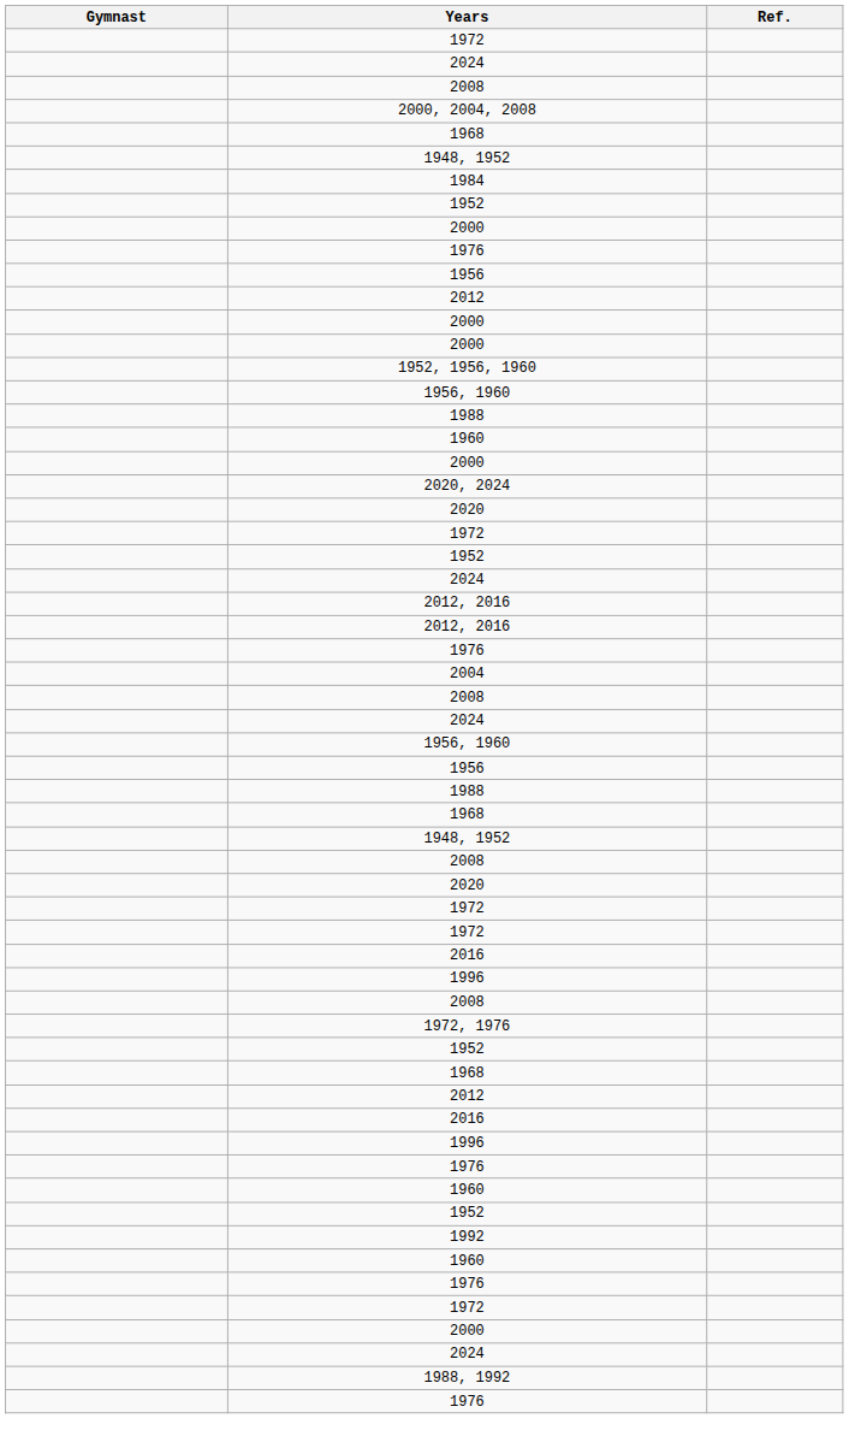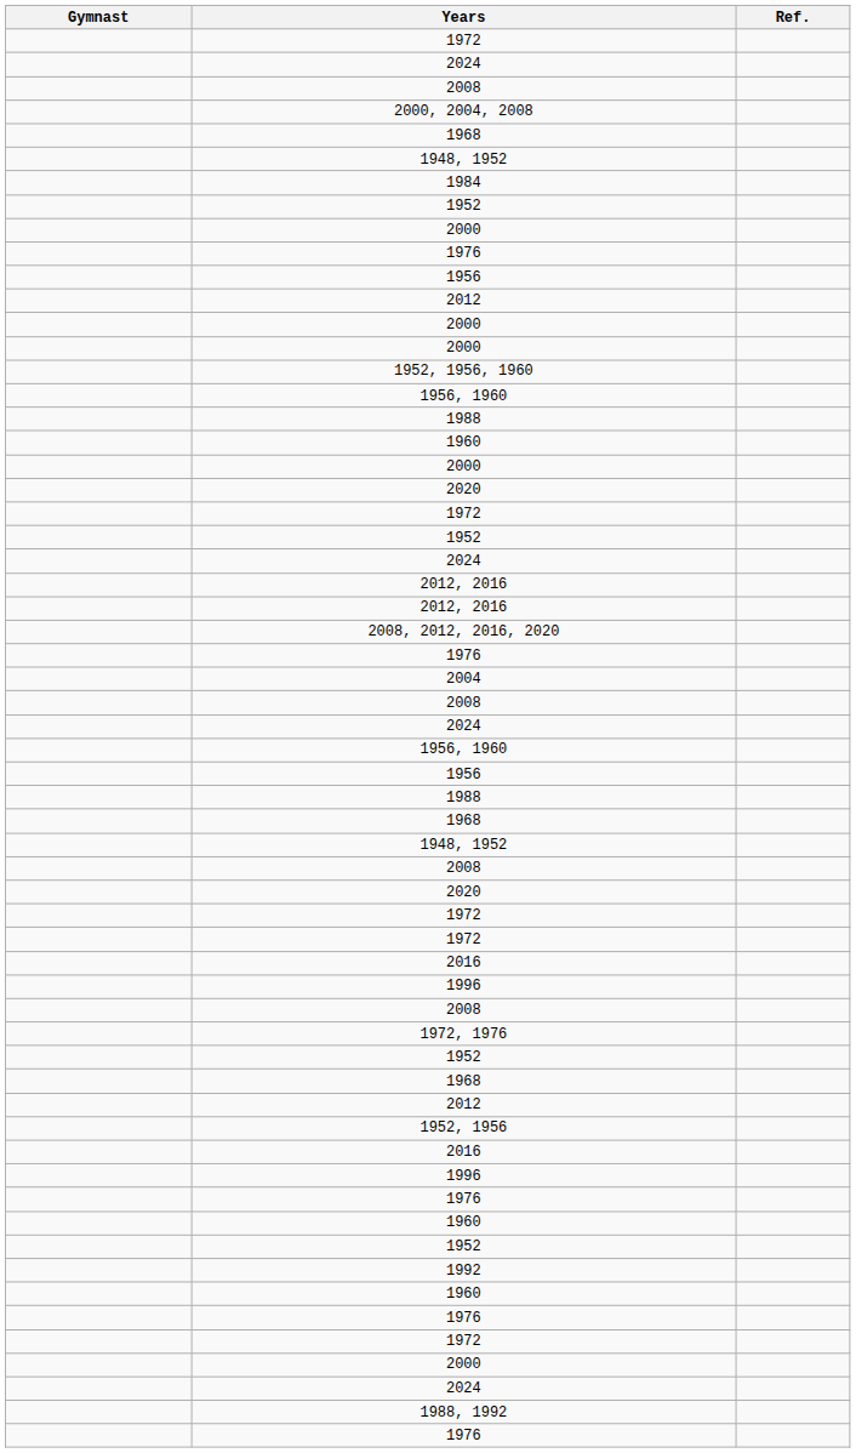 <table class="wikitable sortable" width=60% style="text-align:center;">
 <tr>
 <th>Gymnast</th>
 <th>Years</th>
 <th class="unsortable">Ref.</th>
 </tr>
 <tr>
 <td></td>
 <td>1972</td>
 <td></td>
 </tr>
 <tr>
 <td></td>
 <td>2024</td>
 <td></td>
 </tr>
 <tr>
 <td></td>
 <td>2008</td>
 <td></td>
 </tr>
 <tr>
 <td></td>
 <td>2000, 2004, 2008</td>
 <td></td>
 </tr>
 <tr>
 <td></td>
 <td>1968</td>
 <td></td>
 </tr>
 <tr>
 <td></td>
 <td>1948, 1952</td>
 <td></td>
 </tr>
 <tr>
 <td></td>
 <td>1984</td>
 <td></td>
 </tr>
 <tr>
 <td></td>
 <td>1952</td>
 <td></td>
 </tr>
 <tr>
 <td></td>
 <td>2000</td>
 <td></td>
 </tr>
 <tr>
 <td></td>
 <td>1976</td>
 <td></td>
 </tr>
 <tr>
 <td></td>
 <td>1956</td>
 <td></td>
 </tr>
 <tr>
 <td></td>
 <td>2012</td>
 <td></td>
 </tr>
 <tr>
 <td></td>
 <td>2000</td>
 <td></td>
 </tr>
 <tr>
 <td></td>
 <td>2000</td>
 <td></td>
 </tr>
 <tr>
 <td></td>
 <td>1952, 1956, 1960</td>
 <td></td>
 </tr>
 <tr>
 <td></td>
 <td>1956, 1960</td>
 <td></td>
 </tr>
 <tr>
 <td></td>
 <td>1988</td>
 <td></td>
 </tr>
 <tr>
 <td></td>
 <td>1960</td>
 <td></td>
 </tr>
 <tr>
 <td></td>
 <td>2000</td>
 <td></td>
 </tr>
 <tr>
 <td></td>
-<td>2020, 2024</td>
-<td></td>
-</tr>
-<tr>
-<td></td>
 <td>2020</td>
 <td></td>
 </tr>
 <tr>
 <td></td>
 <td>1972</td>
 <td></td>
 </tr>
 <tr>
 <td></td>
 <td>1952</td>
 <td></td>
 </tr>
 <tr>
 <td></td>
 <td>2024</td>
 <td></td>
 </tr>
 <tr>
 <td></td>
 <td>2012, 2016</td>
 <td></td>
 </tr>
 <tr>
 <td></td>
 <td>2012, 2016</td>
+<td></td>
+</tr>
+<tr>
+<td></td>
+<td>2008, 2012, 2016, 2020</td>
 <td></td>
 </tr>
 <tr>
 <td></td>
 <td>1976</td>
 <td></td>
 </tr>
 <tr>
 <td></td>
 <td>2004</td>
 <td></td>
 </tr>
 <tr>
 <td></td>
 <td>2008</td>
 <td></td>
 </tr>
 <tr>
 <td></td>
 <td>2024</td>
 <td></td>
 </tr>
 <tr>
 <td></td>
 <td>1956, 1960</td>
 <td></td>
 </tr>
 <tr>
 <td></td>
 <td>1956</td>
 <td></td>
 </tr>
 <tr>
 <td></td>
 <td>1988</td>
 <td></td>
 </tr>
 <tr>
 <td></td>
 <td>1968</td>
 <td></td>
 </tr>
 <tr>
 <td></td>
 <td>1948, 1952</td>
 <td></td>
 </tr>
 <tr>
 <td></td>
 <td>2008</td>
 <td></td>
 </tr>
 <tr>
 <td></td>
 <td>2020</td>
 <td></td>
 </tr>
 <tr>
 <td></td>
 <td>1972</td>
 <td></td>
 </tr>
 <tr>
 <td></td>
 <td>1972</td>
 <td></td>
 </tr>
 <tr>
 <td></td>
 <td>2016</td>
 <td></td>
 </tr>
 <tr>
 <td></td>
 <td>1996</td>
 <td></td>
 </tr>
 <tr>
 <td></td>
 <td>2008</td>
 <td></td>
 </tr>
 <tr>
 <td></td>
 <td>1972, 1976</td>
 <td></td>
 </tr>
 <tr>
 <td></td>
 <td>1952</td>
 <td></td>
 </tr>
 <tr>
 <td></td>
 <td>1968</td>
 <td></td>
 </tr>
 <tr>
 <td></td>
 <td>2012</td>
 <td></td>
 </tr>
 <tr>
 <td></td>
+<td>1952, 1956</td>
+<td></td>
+</tr>
+<tr>
+<td></td>
 <td>2016</td>
 <td></td>
 </tr>
 <tr>
 <td></td>
 <td>1996</td>
 <td></td>
 </tr>
 <tr>
 <td></td>
 <td>1976</td>
 <td></td>
 </tr>
 <tr>
 <td></td>
 <td>1960</td>
 <td></td>
 </tr>
 <tr>
 <td></td>
 <td>1952</td>
 <td></td>
 </tr>
 <tr>
 <td></td>
 <td>1992</td>
 <td></td>
 </tr>
 <tr>
 <td></td>
 <td>1960</td>
 <td></td>
 </tr>
 <tr>
 <td></td>
 <td>1976</td>
 <td></td>
 </tr>
 <tr>
 <td></td>
 <td>1972</td>
 <td></td>
 </tr>
 <tr>
 <td></td>
 <td>2000</td>
 <td></td>
 </tr>
 <tr>
 <td></td>
 <td>2024</td>
 <td></td>
 </tr>
 <tr>
 <td></td>
 <td>1988, 1992</td>
 <td></td>
 </tr>
 <tr>
 <td></td>
 <td>1976</td>
 <td></td>
 </tr>
 </table>
